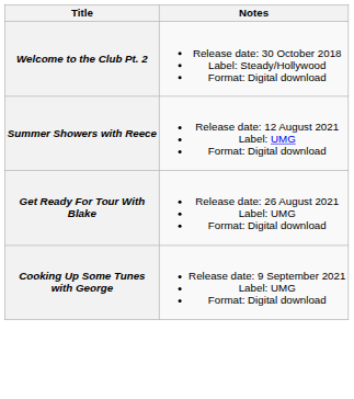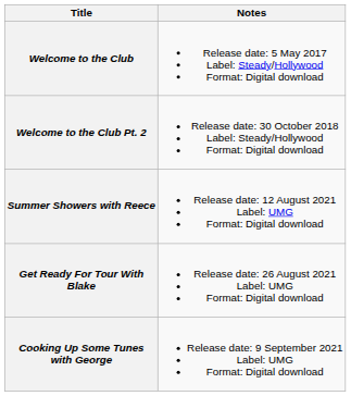 <table class="wikitable plainrowheaders" style="text-align:center;">
 <tr>
 <th scope="col" style="width:14em;">Title</th>
 <th scope="col">Notes</th>
+</tr>
+<tr>
+<th scope="row"><em>Welcome to the Club</em></th>
+<td><br><ul><li>Release date: 5 May 2017</li><li>Label: <a href='#'>Steady</a>/<a href='#'>Hollywood</a></li><li>Format: Digital download</li></ul></td>
 </tr>
 <tr>
 <th scope="row"><em>Welcome to the Club Pt. 2</em></th>
 <td><br><ul><li>Release date: 30 October 2018</li><li>Label: Steady/Hollywood</li><li>Format: Digital download</li></ul></td>
 </tr>
 <tr>
 <th scope="row"><em>Summer Showers with Reece</em></th>
 <td><br><ul><li>Release date: 12 August 2021</li><li>Label: <a href='#'>UMG</a></li><li>Format: Digital download</li></ul></td>
 </tr>
 <tr>
 <th scope="row"><em>Get Ready For Tour With Blake</em></th>
 <td><br><ul><li>Release date: 26 August 2021</li><li>Label: UMG</li><li>Format: Digital download</li></ul></td>
 </tr>
 <tr>
 <th scope="row"><em>Cooking Up Some Tunes with George</em></th>
 <td><br><ul><li>Release date: 9 September 2021</li><li>Label: UMG</li><li>Format: Digital download</li></ul></td>
 </tr>
 </table>
